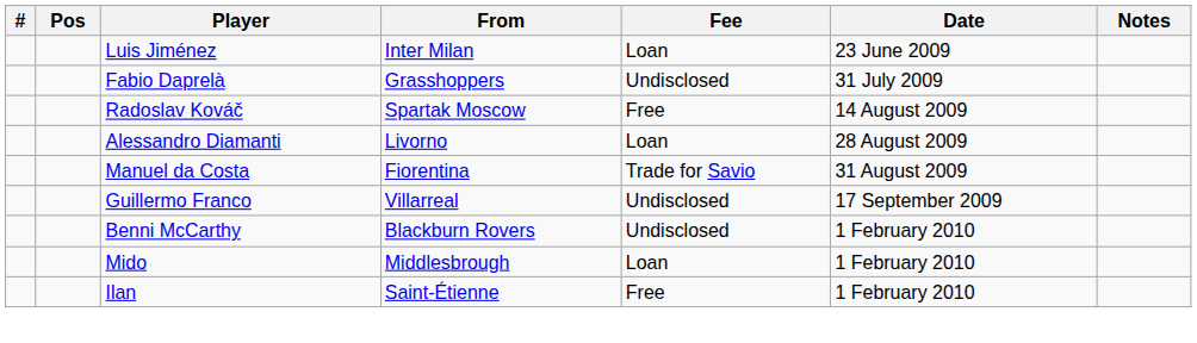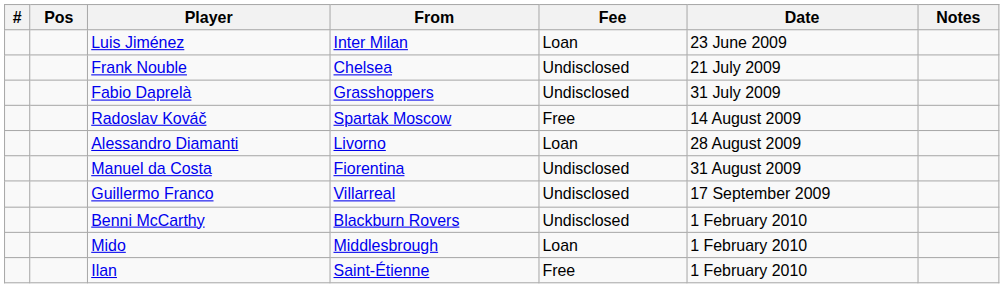 <table class="wikitable" style="width:75%; text-align:center; font-size:95%; text-align:left;">
 <tr>
 <th>#</th>
 <th>Pos</th>
 <th>Player</th>
 <th>From</th>
 <th>Fee</th>
 <th>Date</th>
 <th>Notes</th>
 </tr>
 <tr>
 <td></td>
 <td></td>
 <td> <a href='#'>Luis Jiménez</a></td>
 <td> <a href='#'>Inter Milan</a></td>
 <td>Loan</td>
 <td>23 June 2009</td>
+<td></td>
+</tr>
+<tr>
+<td></td>
+<td></td>
+<td> <a href='#'>Frank Nouble</a></td>
+<td> <a href='#'>Chelsea</a></td>
+<td>Undisclosed</td>
+<td>21 July 2009</td>
 <td></td>
 </tr>
 <tr>
 <td></td>
 <td></td>
 <td> <a href='#'>Fabio Daprelà</a></td>
 <td> <a href='#'>Grasshoppers</a></td>
 <td>Undisclosed</td>
 <td>31 July 2009</td>
 <td></td>
 </tr>
 <tr>
 <td></td>
 <td></td>
 <td> <a href='#'>Radoslav Kováč</a></td>
 <td> <a href='#'>Spartak Moscow</a></td>
 <td>Free</td>
 <td>14 August 2009</td>
 <td></td>
 </tr>
 <tr>
 <td></td>
 <td></td>
 <td> <a href='#'>Alessandro Diamanti</a></td>
 <td> <a href='#'>Livorno</a></td>
 <td>Loan</td>
 <td>28 August 2009</td>
 <td></td>
 </tr>
 <tr>
 <td></td>
 <td></td>
 <td> <a href='#'>Manuel da Costa</a></td>
 <td> <a href='#'>Fiorentina</a></td>
-<td>Trade for <a href='#'>Savio</a></td>
+<td>Undisclosed</td>
 <td>31 August 2009</td>
 <td></td>
 </tr>
 <tr>
 <td></td>
 <td></td>
 <td> <a href='#'>Guillermo Franco</a></td>
 <td> <a href='#'>Villarreal</a></td>
 <td>Undisclosed</td>
 <td>17 September 2009</td>
 <td></td>
 </tr>
 <tr>
 <td></td>
 <td></td>
 <td> <a href='#'>Benni McCarthy</a></td>
 <td> <a href='#'>Blackburn Rovers</a></td>
 <td>Undisclosed</td>
 <td>1 February 2010</td>
 <td></td>
 </tr>
 <tr>
 <td></td>
 <td></td>
 <td> <a href='#'>Mido</a></td>
 <td> <a href='#'>Middlesbrough</a></td>
 <td>Loan</td>
 <td>1 February 2010</td>
 <td></td>
 </tr>
 <tr>
 <td></td>
 <td></td>
 <td> <a href='#'>Ilan</a></td>
 <td> <a href='#'>Saint-Étienne</a></td>
 <td>Free</td>
 <td>1 February 2010</td>
 <td></td>
 </tr>
 </table>
